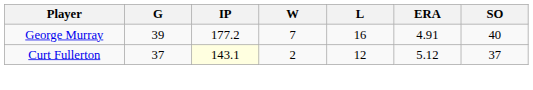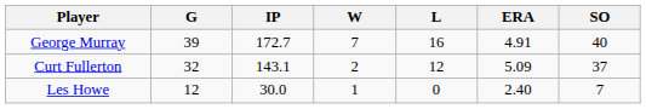 <table class="wikitable sortable">
 <tr>
 <th bgcolor="#DDDDFF" width="16%">Player</th>
 <th bgcolor="#DDDDFF" width="9%">G</th>
 <th bgcolor="#DDDDFF" width="9%">IP</th>
 <th bgcolor="#DDDDFF" width="9%">W</th>
 <th bgcolor="#DDDDFF" width="9%">L</th>
 <th bgcolor="#DDDDFF" width="9%">ERA</th>
 <th bgcolor="#DDDDFF" width="9%">SO</th>
 </tr>
 <tr align="center">
 <td><a href='#'>George Murray</a></td>
 <td>39</td>
-<td>177.2</td>
+<td>172.7</td>
 <td>7</td>
 <td>16</td>
 <td>4.91</td>
 <td>40</td>
 </tr>
 <tr align=center>
 <td><a href='#'>Curt Fullerton</a></td>
-<td>37</td>
-<td style="background: lightyellow;">143.1</td>
+<td>32</td>
+<td>143.1</td>
 <td>2</td>
 <td>12</td>
-<td>5.12</td>
+<td>5.09</td>
 <td>37</td>
 </tr>
+<tr align=center>
+<td><a href='#'>Les Howe</a></td>
+<td>12</td>
+<td>30.0</td>
+<td>1</td>
+<td>0</td>
+<td>2.40</td>
+<td>7</td>
+</tr>
 </table>
